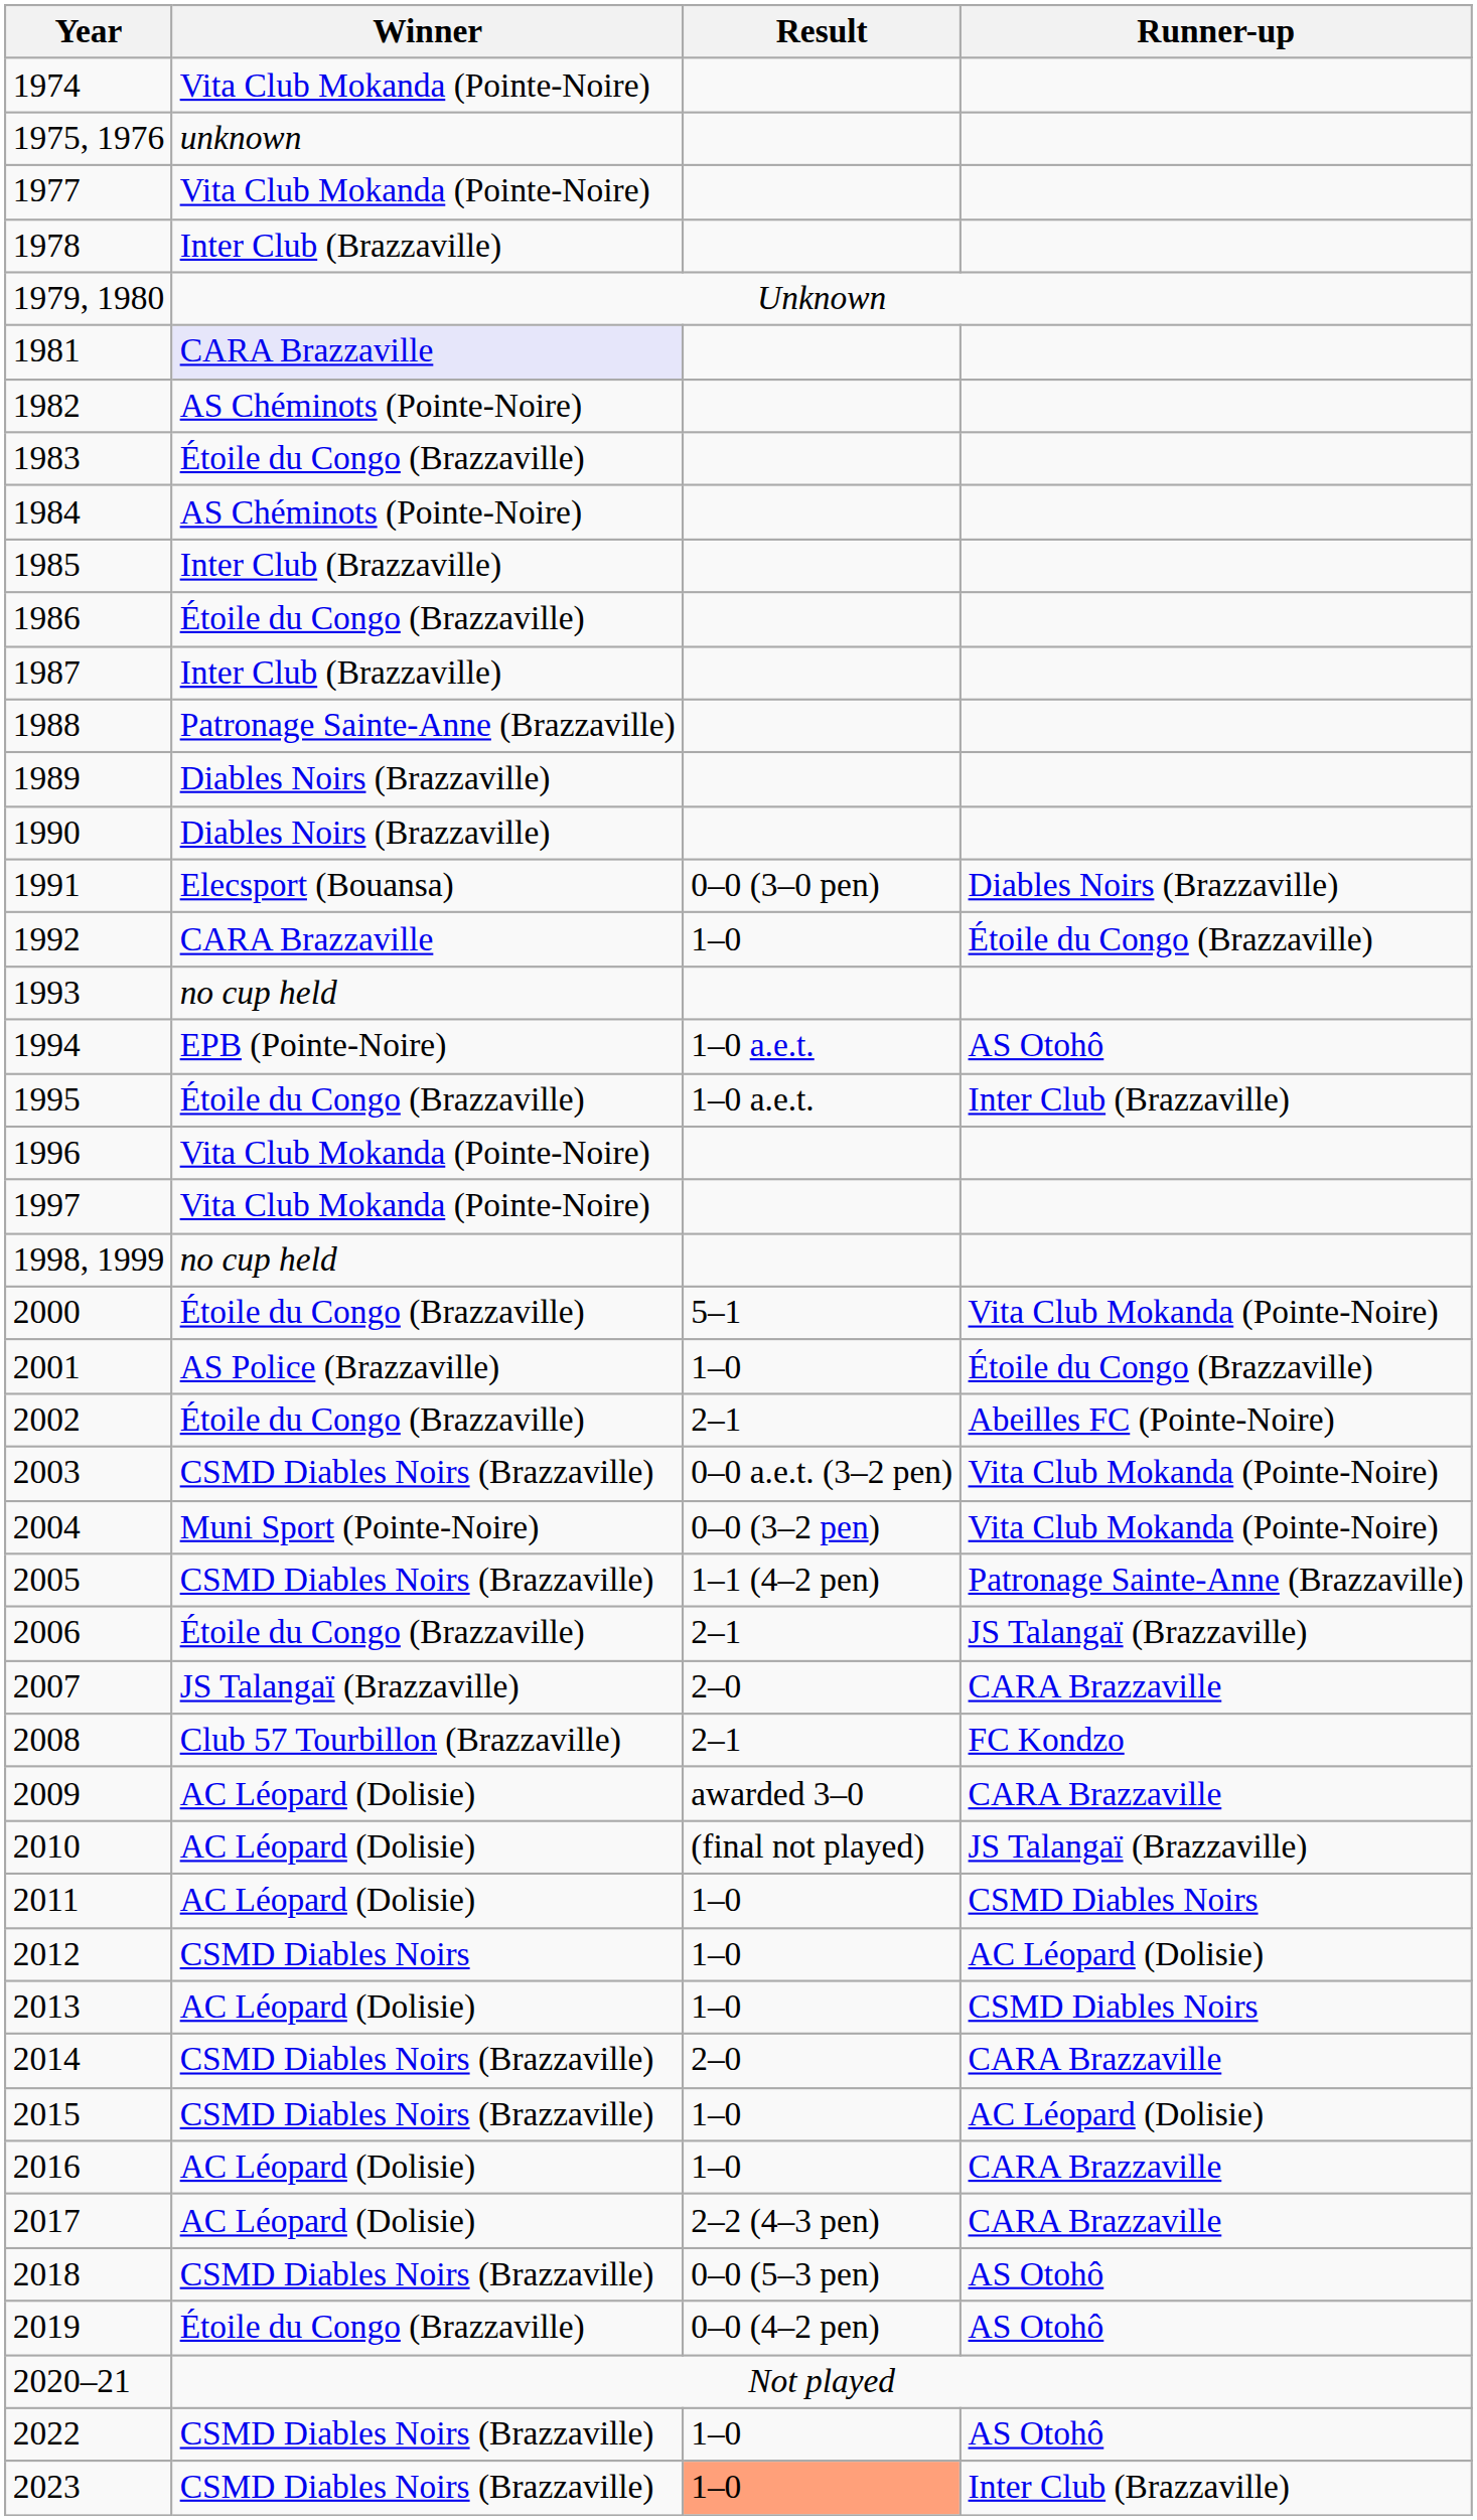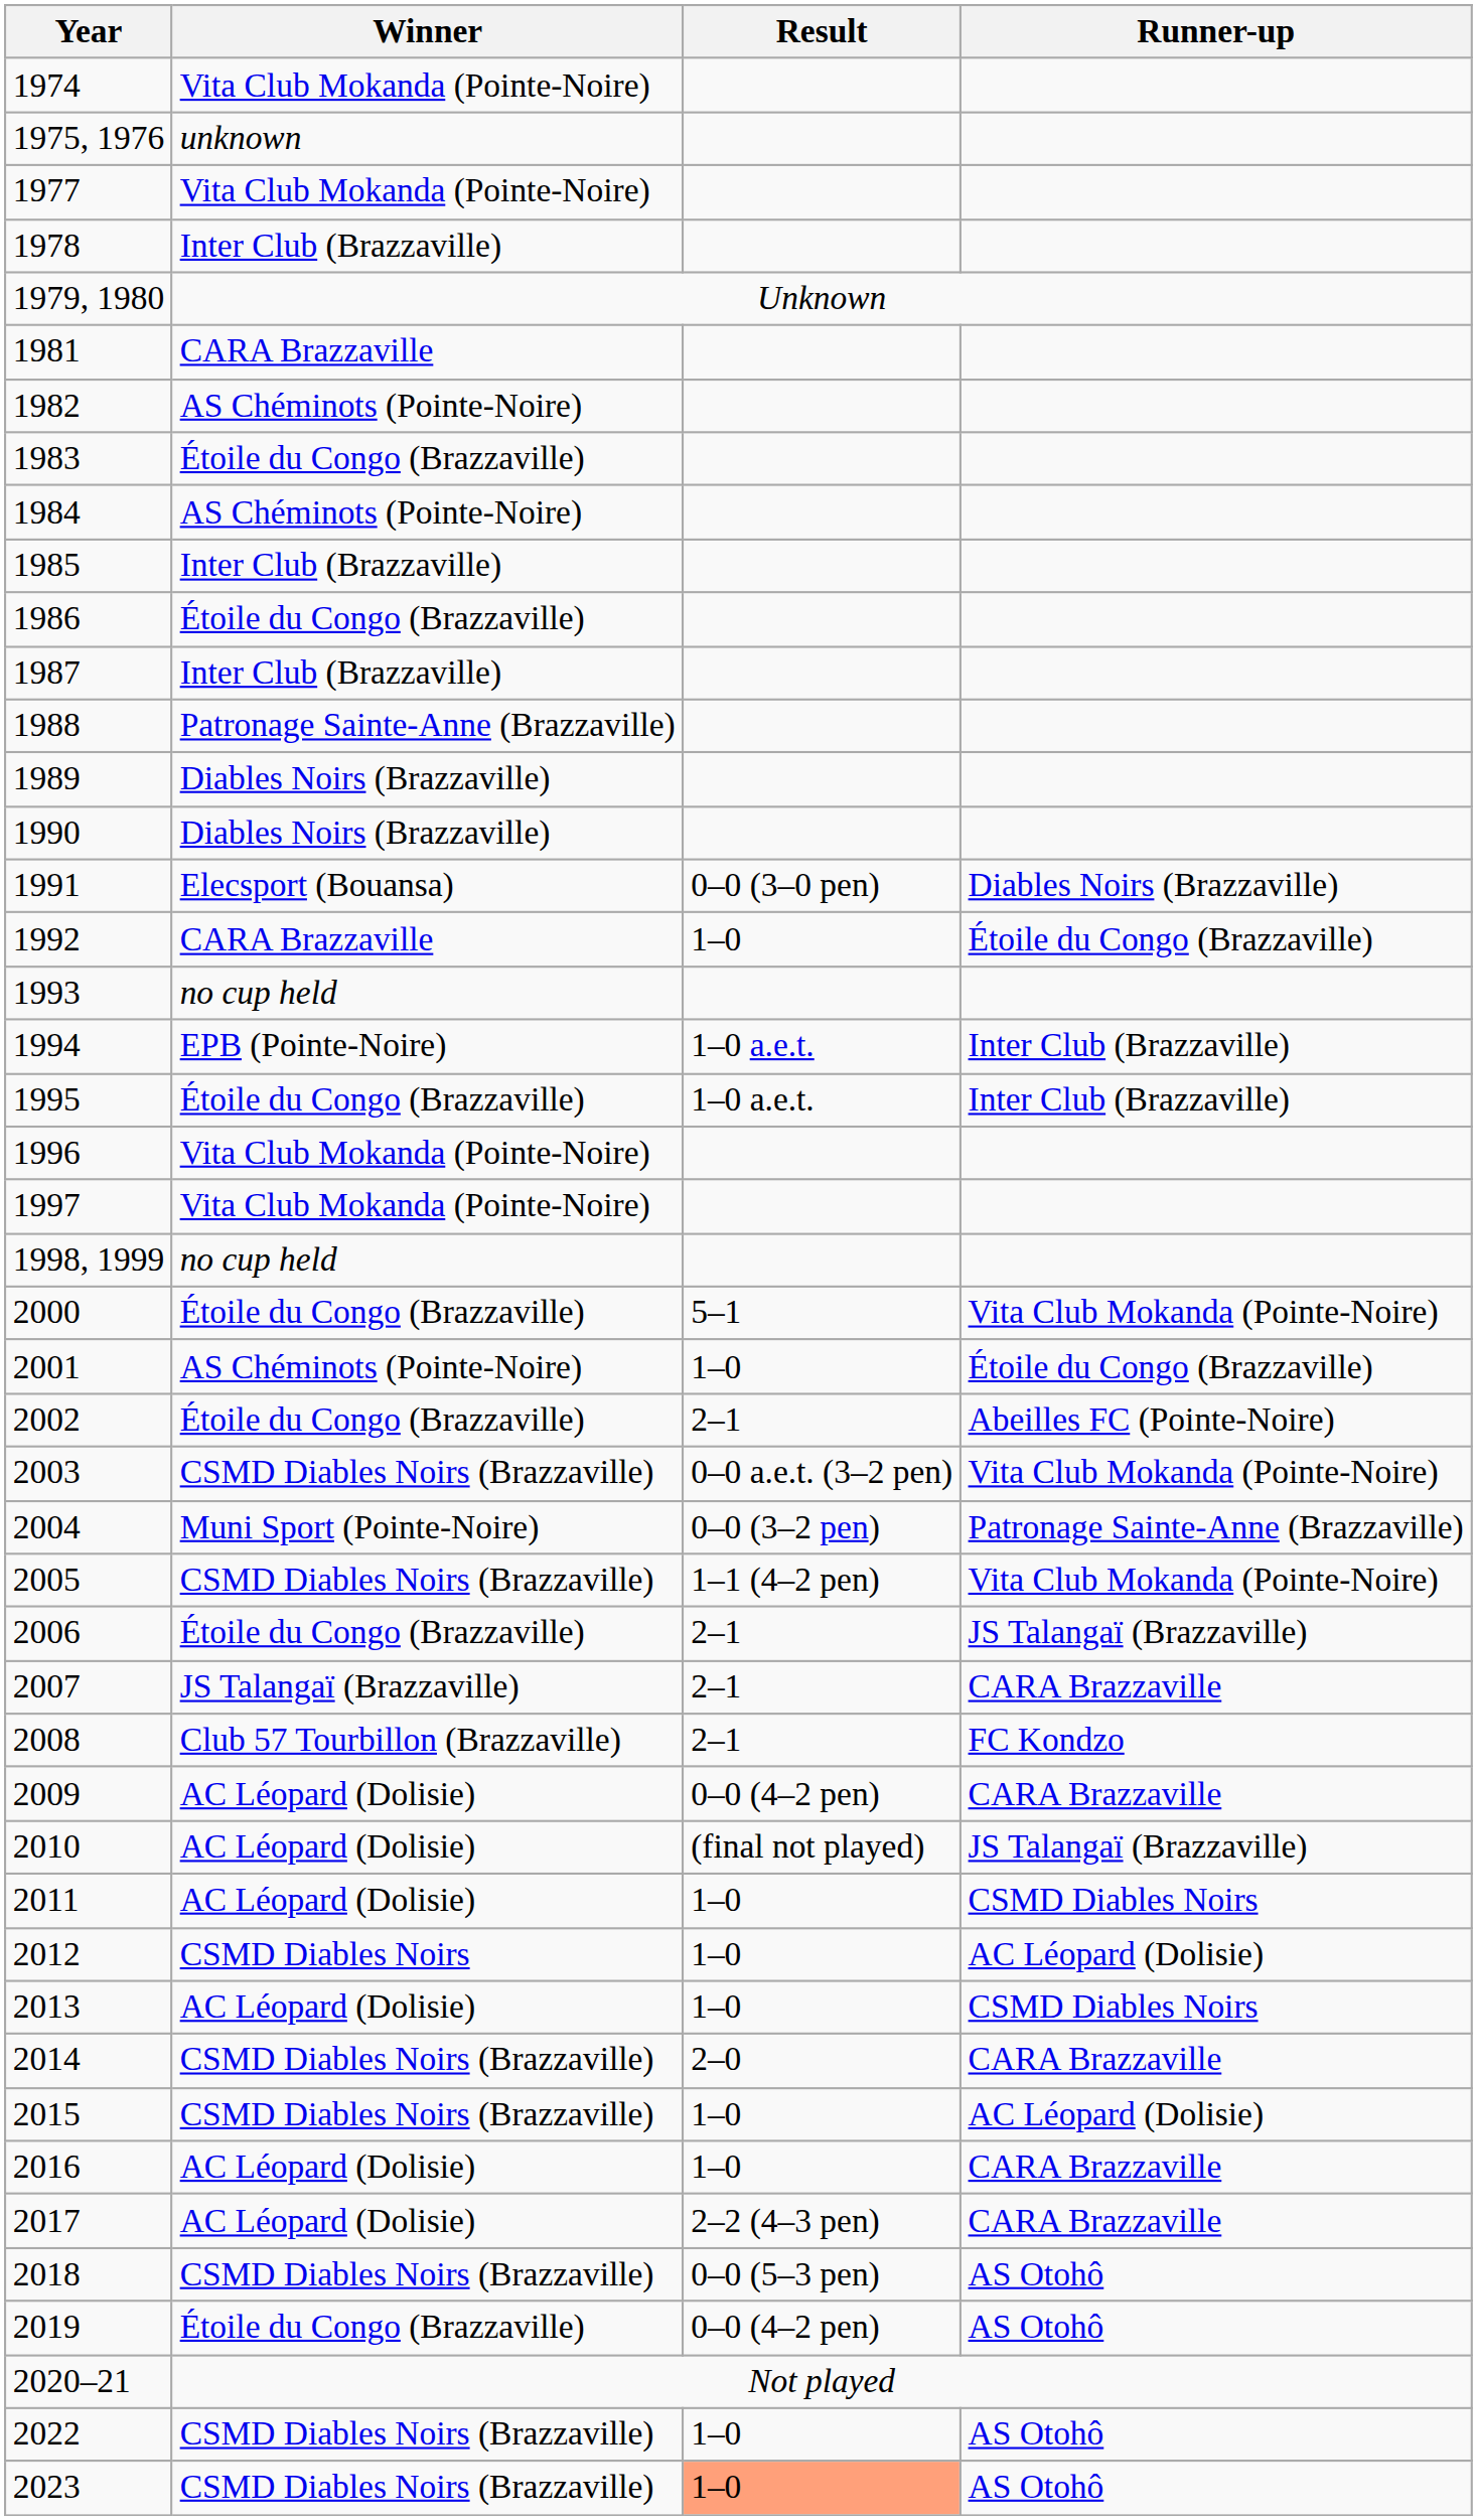 <table class="sortable wikitable">
 <tr>
 <th>Year</th>
 <th>Winner</th>
 <th>Result</th>
 <th>Runner-up</th>
 </tr>
 <tr>
 <td>1974</td>
 <td><a href='#'>Vita Club Mokanda</a>  (Pointe-Noire)</td>
 <td></td>
 <td></td>
 </tr>
 <tr>
 <td>1975, 1976</td>
 <td><em>unknown</em></td>
 <td></td>
 <td></td>
 </tr>
 <tr>
 <td>1977</td>
 <td><a href='#'>Vita Club Mokanda</a>  (Pointe-Noire)</td>
 <td></td>
 <td></td>
 </tr>
 <tr>
 <td>1978</td>
 <td><a href='#'>Inter Club</a>  (Brazzaville)</td>
 <td></td>
 <td></td>
 </tr>
 <tr>
 <td>1979, 1980</td>
 <td scope="row" style="text-align:center" colspan=3><em>Unknown</em></td>
 </tr>
 <tr>
 <td>1981</td>
-<td style="background: lavender;"><a href='#'>CARA Brazzaville</a></td>
+<td><a href='#'>CARA Brazzaville</a></td>
 <td></td>
 <td></td>
 </tr>
 <tr>
 <td>1982</td>
 <td><a href='#'>AS Chéminots</a>  (Pointe-Noire)</td>
 <td></td>
 <td></td>
 </tr>
 <tr>
 <td>1983</td>
 <td><a href='#'>Étoile du Congo</a>  (Brazzaville)</td>
 <td></td>
 <td></td>
 </tr>
 <tr>
 <td>1984</td>
 <td><a href='#'>AS Chéminots</a>  (Pointe-Noire)</td>
 <td></td>
 <td></td>
 </tr>
 <tr>
 <td>1985</td>
 <td><a href='#'>Inter Club</a> (Brazzaville)</td>
 <td></td>
 <td></td>
 </tr>
 <tr>
 <td>1986</td>
 <td><a href='#'>Étoile du Congo</a> (Brazzaville)</td>
 <td></td>
 <td></td>
 </tr>
 <tr>
 <td>1987</td>
 <td><a href='#'>Inter Club</a>  (Brazzaville)</td>
 <td></td>
 <td></td>
 </tr>
 <tr>
 <td>1988</td>
 <td><a href='#'>Patronage Sainte-Anne</a>  (Brazzaville)</td>
 <td></td>
 <td></td>
 </tr>
 <tr>
 <td>1989</td>
 <td><a href='#'>Diables Noirs</a>  (Brazzaville)</td>
 <td></td>
 <td></td>
 </tr>
 <tr>
 <td>1990</td>
 <td><a href='#'>Diables Noirs</a>  (Brazzaville)</td>
 <td></td>
 <td></td>
 </tr>
 <tr>
 <td>1991</td>
 <td><a href='#'>Elecsport</a> (Bouansa)</td>
 <td>0–0 (3–0 pen)</td>
 <td><a href='#'>Diables Noirs</a> (Brazzaville)</td>
 </tr>
 <tr>
 <td>1992</td>
 <td><a href='#'>CARA Brazzaville</a></td>
 <td>1–0</td>
 <td><a href='#'>Étoile du Congo</a> (Brazzaville)</td>
 </tr>
 <tr>
 <td>1993</td>
 <td><em>no cup held</em></td>
 <td></td>
 <td></td>
 </tr>
 <tr>
 <td>1994</td>
 <td><a href='#'>EPB</a>  (Pointe-Noire)</td>
 <td>1–0 <a href='#'>a.e.t.</a></td>
-<td><a href='#'>AS Otohô</a></td>
+<td><a href='#'>Inter Club</a> (Brazzaville)</td>
 </tr>
 <tr>
 <td>1995</td>
 <td><a href='#'>Étoile du Congo</a> (Brazzaville)</td>
 <td>1–0 a.e.t.</td>
 <td><a href='#'>Inter Club</a> (Brazzaville)</td>
 </tr>
 <tr>
 <td>1996</td>
 <td><a href='#'>Vita Club Mokanda</a>  (Pointe-Noire)</td>
 <td></td>
 <td></td>
 </tr>
 <tr>
 <td>1997</td>
 <td><a href='#'>Vita Club Mokanda</a>  (Pointe-Noire)</td>
 <td></td>
 <td></td>
 </tr>
 <tr>
 <td>1998, 1999</td>
 <td><em>no cup held</em></td>
 <td></td>
 <td></td>
 </tr>
 <tr>
 <td>2000</td>
 <td><a href='#'>Étoile du Congo</a> (Brazzaville)</td>
 <td>5–1</td>
 <td><a href='#'>Vita Club Mokanda</a> (Pointe-Noire)</td>
 </tr>
 <tr>
 <td>2001</td>
-<td><a href='#'>AS Police</a> (Brazzaville)</td>
+<td><a href='#'>AS Chéminots</a>  (Pointe-Noire)</td>
 <td>1–0</td>
 <td><a href='#'>Étoile du Congo</a> (Brazzaville)</td>
 </tr>
 <tr>
 <td>2002</td>
 <td><a href='#'>Étoile du Congo</a> (Brazzaville)</td>
 <td>2–1</td>
 <td><a href='#'>Abeilles FC</a> (Pointe-Noire)</td>
 </tr>
 <tr>
 <td>2003</td>
 <td><a href='#'>CSMD Diables Noirs</a> (Brazzaville)</td>
 <td>0–0 a.e.t. (3–2 pen)</td>
 <td><a href='#'>Vita Club Mokanda</a> (Pointe-Noire)</td>
 </tr>
 <tr>
 <td>2004</td>
 <td><a href='#'>Muni Sport</a>  (Pointe-Noire)</td>
 <td>0–0 (3–2 <a href='#'>pen</a>)</td>
-<td><a href='#'>Vita Club Mokanda</a> (Pointe-Noire)</td>
+<td><a href='#'>Patronage Sainte-Anne</a> (Brazzaville)</td>
 </tr>
 <tr>
 <td>2005</td>
 <td><a href='#'>CSMD Diables Noirs</a> (Brazzaville)</td>
 <td>1–1 (4–2 pen)</td>
-<td><a href='#'>Patronage Sainte-Anne</a> (Brazzaville)</td>
+<td><a href='#'>Vita Club Mokanda</a> (Pointe-Noire)</td>
 </tr>
 <tr>
 <td>2006</td>
 <td><a href='#'>Étoile du Congo</a> (Brazzaville)</td>
 <td>2–1</td>
 <td><a href='#'>JS Talangaï</a> (Brazzaville)</td>
 </tr>
 <tr>
 <td>2007</td>
 <td><a href='#'>JS Talangaï</a> (Brazzaville)</td>
-<td>2–0</td>
+<td>2–1</td>
 <td><a href='#'>CARA Brazzaville</a></td>
 </tr>
 <tr>
 <td>2008</td>
 <td><a href='#'>Club 57 Tourbillon</a> (Brazzaville)</td>
 <td>2–1</td>
 <td><a href='#'>FC Kondzo</a></td>
 </tr>
 <tr>
 <td>2009</td>
 <td><a href='#'>AC Léopard</a> (Dolisie)</td>
-<td>awarded 3–0</td>
+<td>0–0 (4–2 pen)</td>
 <td><a href='#'>CARA Brazzaville</a></td>
 </tr>
 <tr>
 <td>2010</td>
 <td><a href='#'>AC Léopard</a> (Dolisie)</td>
 <td>(final not played)</td>
 <td><a href='#'>JS Talangaï</a> (Brazzaville)</td>
 </tr>
 <tr>
 <td>2011</td>
 <td><a href='#'>AC Léopard</a> (Dolisie)</td>
 <td>1–0</td>
 <td><a href='#'>CSMD Diables Noirs</a></td>
 </tr>
 <tr>
 <td>2012</td>
 <td><a href='#'>CSMD Diables Noirs</a></td>
 <td>1–0</td>
 <td><a href='#'>AC Léopard</a> (Dolisie)</td>
 </tr>
 <tr>
 <td>2013</td>
 <td><a href='#'>AC Léopard</a> (Dolisie)</td>
 <td>1–0</td>
 <td><a href='#'>CSMD Diables Noirs</a></td>
 </tr>
 <tr>
 <td>2014</td>
 <td><a href='#'>CSMD Diables Noirs</a> (Brazzaville)</td>
 <td>2–0</td>
 <td><a href='#'>CARA Brazzaville</a></td>
 </tr>
 <tr>
 <td>2015</td>
 <td><a href='#'>CSMD Diables Noirs</a> (Brazzaville)</td>
 <td>1–0</td>
 <td><a href='#'>AC Léopard</a> (Dolisie)</td>
 </tr>
 <tr>
 <td>2016</td>
 <td><a href='#'>AC Léopard</a> (Dolisie)</td>
 <td>1–0</td>
 <td><a href='#'>CARA Brazzaville</a></td>
 </tr>
 <tr>
 <td>2017</td>
 <td><a href='#'>AC Léopard</a> (Dolisie)</td>
 <td>2–2 (4–3 pen)</td>
 <td><a href='#'>CARA Brazzaville</a></td>
 </tr>
 <tr>
 <td>2018</td>
 <td><a href='#'>CSMD Diables Noirs</a> (Brazzaville)</td>
 <td>0–0 (5–3 pen)</td>
 <td><a href='#'>AS Otohô</a></td>
 </tr>
 <tr>
 <td>2019</td>
 <td><a href='#'>Étoile du Congo</a> (Brazzaville)</td>
 <td>0–0 (4–2 pen)</td>
 <td><a href='#'>AS Otohô</a></td>
 </tr>
 <tr>
 <td>2020–21</td>
 <td scope="row" style="text-align:center" colspan=3><em>Not played</em></td>
 </tr>
 <tr>
 <td>2022</td>
 <td><a href='#'>CSMD Diables Noirs</a> (Brazzaville)</td>
 <td>1–0</td>
 <td><a href='#'>AS Otohô</a></td>
 </tr>
 <tr>
 <td>2023</td>
 <td><a href='#'>CSMD Diables Noirs</a> (Brazzaville)</td>
 <td style="background: lightsalmon;">1–0</td>
-<td><a href='#'>Inter Club</a> (Brazzaville)</td>
+<td><a href='#'>AS Otohô</a></td>
 </tr>
 </table>
